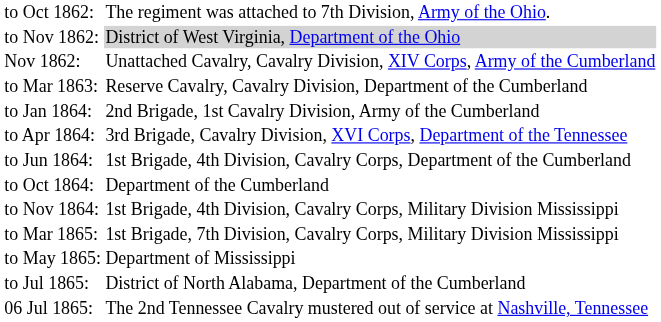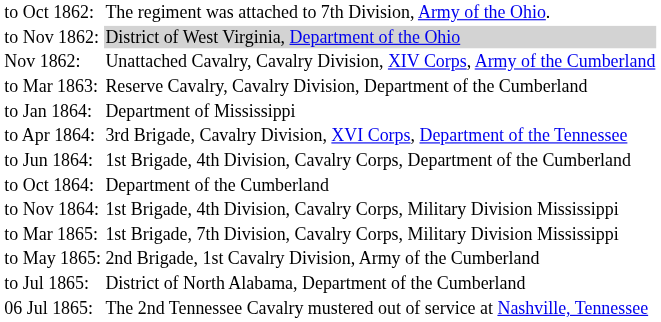 <table>
 <tr>
 <td>to Oct 1862:</td>
 <td>The regiment was attached to 7th Division, <a href='#'>Army of the Ohio</a>.</td>
 </tr>
 <tr>
 <td>to Nov 1862:</td>
 <td style="background: lightgrey;">District of West Virginia, <a href='#'>Department of the Ohio</a></td>
 </tr>
 <tr>
 <td>Nov 1862:</td>
 <td>Unattached Cavalry, Cavalry Division, <a href='#'>XIV Corps</a>, <a href='#'>Army of the Cumberland</a></td>
 </tr>
 <tr>
 <td>to Mar 1863:</td>
 <td>Reserve Cavalry, Cavalry Division, Department of the Cumberland</td>
 </tr>
 <tr>
 <td>to Jan 1864:</td>
-<td>2nd Brigade, 1st Cavalry Division, Army of the Cumberland</td>
+<td>Department of Mississippi</td>
 </tr>
 <tr>
 <td>to Apr 1864:</td>
 <td>3rd Brigade, Cavalry Division, <a href='#'>XVI Corps</a>, <a href='#'>Department of the Tennessee</a></td>
 </tr>
 <tr>
 <td>to Jun 1864:</td>
 <td>1st Brigade, 4th Division, Cavalry Corps, Department of the Cumberland</td>
 </tr>
 <tr>
 <td>to Oct 1864:</td>
 <td>Department of the Cumberland</td>
 </tr>
 <tr>
 <td>to Nov 1864:</td>
 <td>1st Brigade, 4th Division, Cavalry Corps, Military Division Mississippi</td>
 </tr>
 <tr>
 <td>to Mar 1865:</td>
 <td>1st Brigade, 7th Division, Cavalry Corps, Military Division Mississippi</td>
 </tr>
 <tr>
 <td>to May 1865:</td>
-<td>Department of Mississippi</td>
+<td>2nd Brigade, 1st Cavalry Division, Army of the Cumberland</td>
 </tr>
 <tr>
 <td>to Jul 1865:</td>
 <td>District of North Alabama, Department of the Cumberland</td>
 </tr>
 <tr>
 <td>06 Jul 1865:</td>
 <td>The 2nd Tennessee Cavalry mustered out of service at <a href='#'>Nashville, Tennessee</a></td>
 </tr>
 </table>
